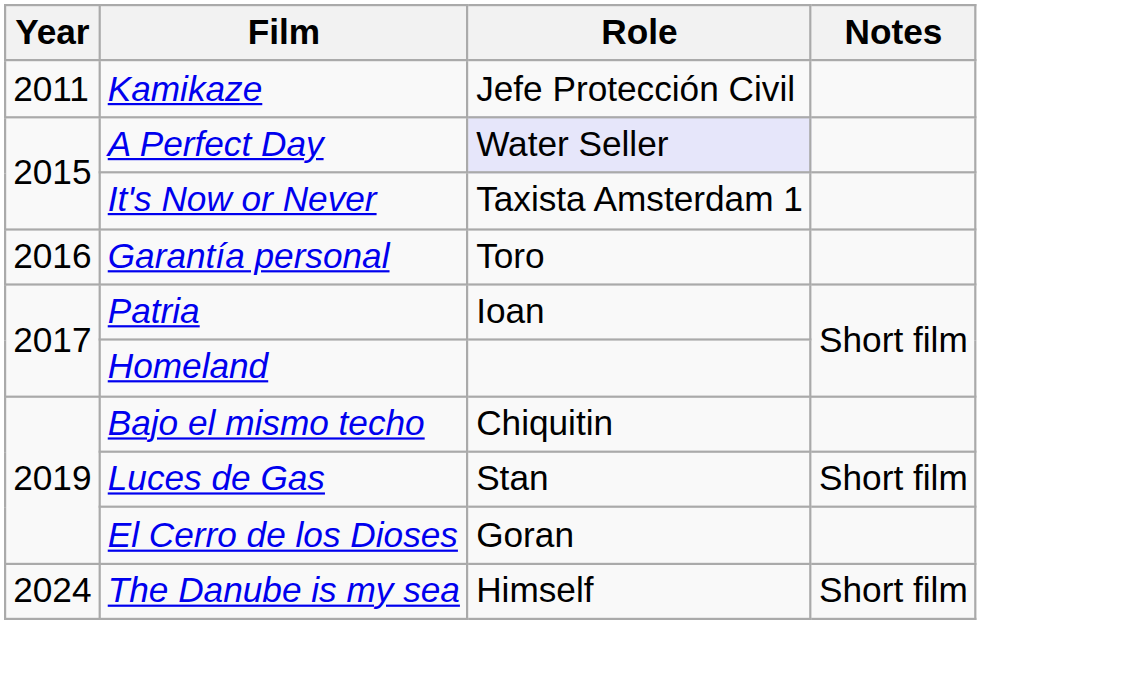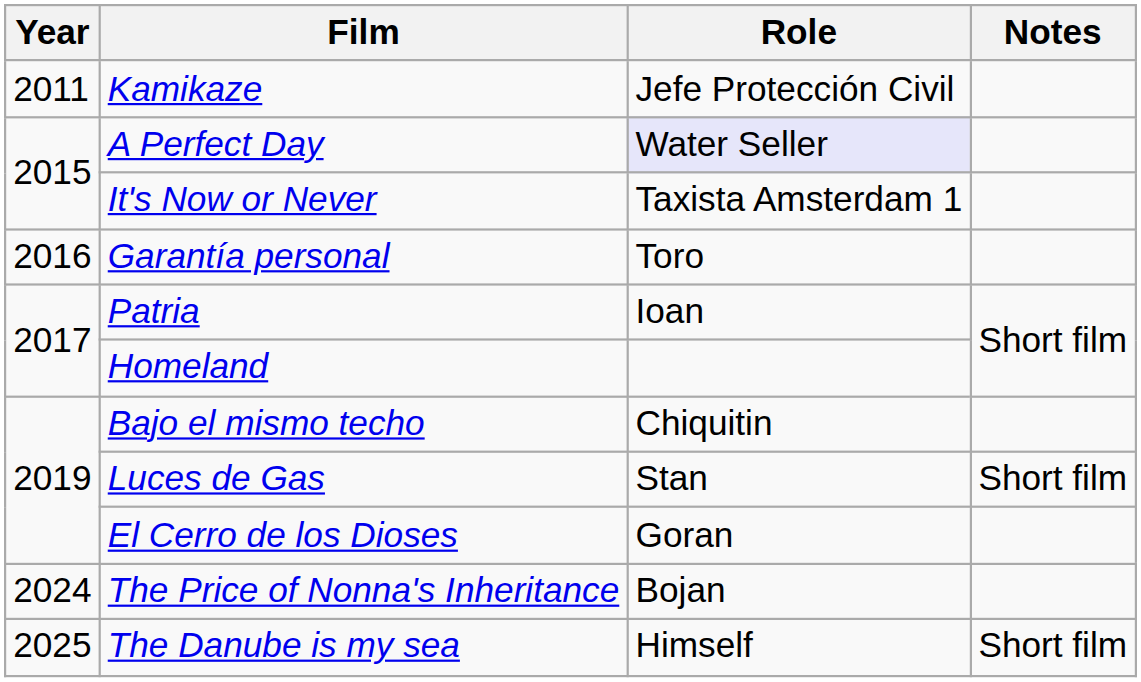 <table class="wikitable sortable">
 <tr>
 <th>Year</th>
 <th>Film</th>
 <th>Role</th>
 <th>Notes</th>
 </tr>
 <tr>
 <td>2011</td>
 <td><em><a href='#'>Kamikaze</a></em></td>
 <td>Jefe Protección Civil</td>
 <td></td>
 </tr>
 <tr>
 <td rowspan="2">2015</td>
 <td><em><a href='#'>A Perfect Day</a></em></td>
 <td style="background: lavender;">Water Seller</td>
 <td></td>
 </tr>
 <tr>
 <td><em><a href='#'>It's Now or Never</a></em></td>
 <td>Taxista Amsterdam 1</td>
 <td></td>
 </tr>
 <tr>
 <td>2016</td>
 <td><em><a href='#'>Garantía personal</a></em></td>
 <td>Toro</td>
 <td></td>
 </tr>
 <tr>
 <td rowspan="2">2017</td>
 <td><em><a href='#'>Patria</a></em></td>
 <td>Ioan</td>
 <td rowspan="2">Short film</td>
 </tr>
 <tr>
 <td><em><a href='#'>Homeland</a></em></td>
 <td></td>
 </tr>
 <tr>
 <td rowspan="3">2019</td>
 <td><em><a href='#'>Bajo el mismo techo</a></em></td>
 <td>Chiquitin</td>
 <td></td>
 </tr>
 <tr>
 <td><em><a href='#'>Luces de Gas</a></em></td>
 <td>Stan</td>
 <td>Short film</td>
 </tr>
 <tr>
 <td><em><a href='#'>El Cerro de los Dioses</a></em></td>
 <td>Goran</td>
 </tr>
 <tr>
 <td>2024</td>
+<td><em><a href='#'>The Price of Nonna's Inheritance</a></em></td>
+<td>Bojan</td>
+<td></td>
+</tr>
+<tr>
+<td>2025</td>
 <td><em><a href='#'>The Danube is my sea</a></em></td>
 <td>Himself</td>
 <td>Short film</td>
 </tr>
 </table>
